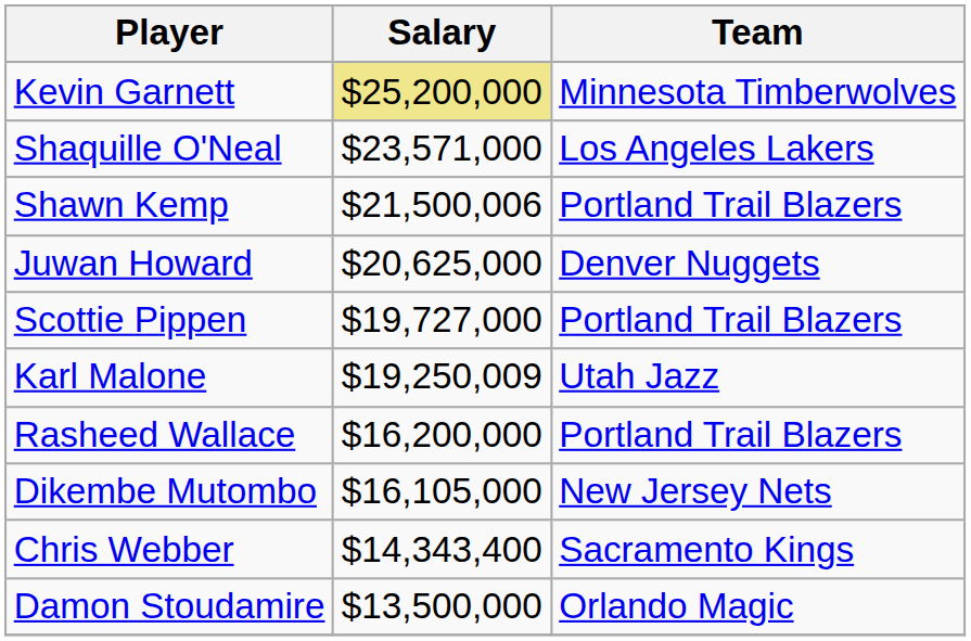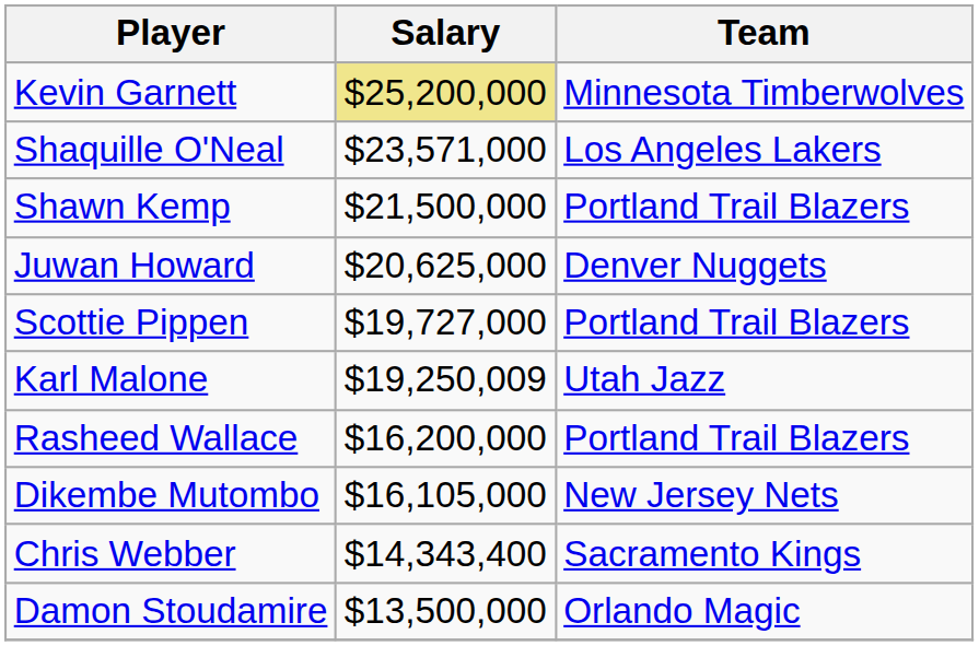 <table class="wikitable">
 <tr>
 <th>Player</th>
 <th>Salary</th>
 <th>Team</th>
 </tr>
 <tr>
 <td><a href='#'>Kevin Garnett</a></td>
 <td style="background: khaki;">$25,200,000</td>
 <td><a href='#'>Minnesota Timberwolves</a></td>
 </tr>
 <tr>
 <td><a href='#'>Shaquille O'Neal</a></td>
 <td>$23,571,000</td>
 <td><a href='#'>Los Angeles Lakers</a></td>
 </tr>
 <tr>
 <td><a href='#'>Shawn Kemp</a></td>
-<td>$21,500,006</td>
+<td>$21,500,000</td>
 <td><a href='#'>Portland Trail Blazers</a></td>
 </tr>
 <tr>
 <td><a href='#'>Juwan Howard</a></td>
 <td>$20,625,000</td>
 <td><a href='#'>Denver Nuggets</a></td>
 </tr>
 <tr>
 <td><a href='#'>Scottie Pippen</a></td>
 <td>$19,727,000</td>
 <td><a href='#'>Portland Trail Blazers</a></td>
 </tr>
 <tr>
 <td><a href='#'>Karl Malone</a></td>
 <td>$19,250,009</td>
 <td><a href='#'>Utah Jazz</a></td>
 </tr>
 <tr>
 <td><a href='#'>Rasheed Wallace</a></td>
 <td>$16,200,000</td>
 <td><a href='#'>Portland Trail Blazers</a></td>
 </tr>
 <tr>
 <td><a href='#'>Dikembe Mutombo</a></td>
 <td>$16,105,000</td>
 <td><a href='#'>New Jersey Nets</a></td>
 </tr>
 <tr>
 <td><a href='#'>Chris Webber</a></td>
 <td>$14,343,400</td>
 <td><a href='#'>Sacramento Kings</a></td>
 </tr>
 <tr>
 <td><a href='#'>Damon Stoudamire</a></td>
 <td>$13,500,000</td>
 <td><a href='#'>Orlando Magic</a></td>
 </tr>
 <tr>
 </tr>
 </table>
